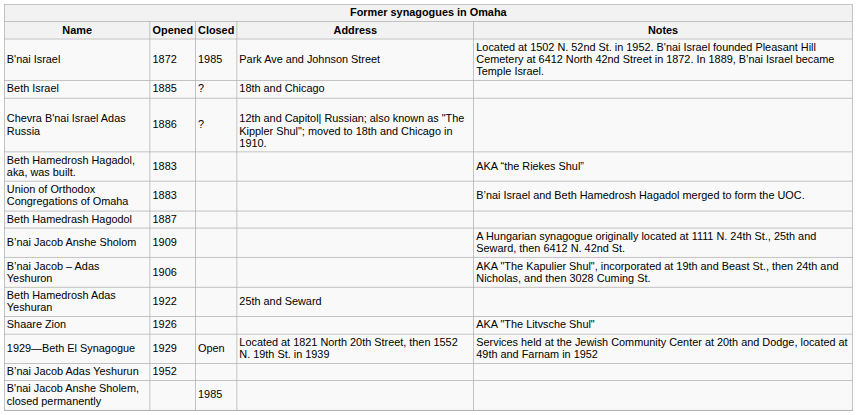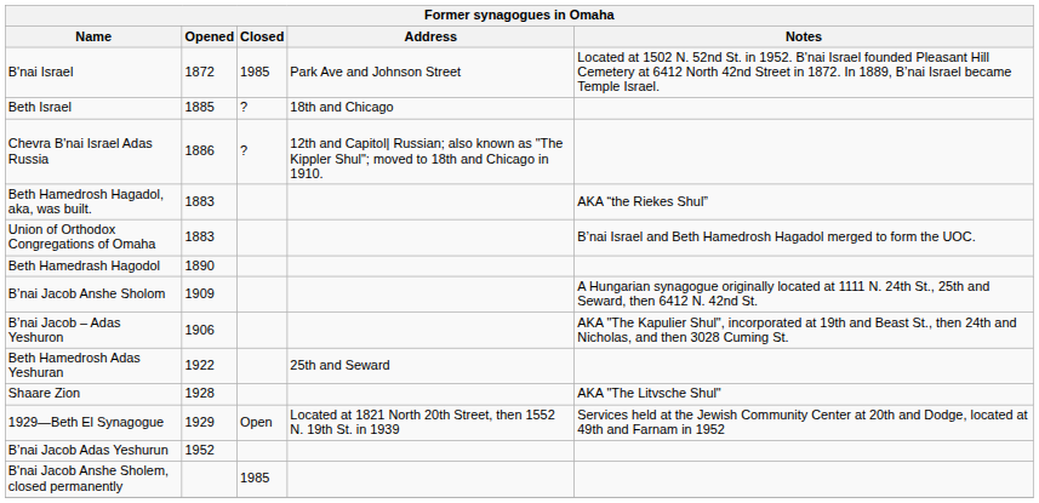 <table class="wikitable">
 <tr>
 <th align="center" colspan="6"><strong>Former synagogues in Omaha</strong></th>
 </tr>
 <tr>
 <th>Name</th>
 <th>Opened</th>
 <th>Closed</th>
 <th>Address</th>
 <th>Notes</th>
 </tr>
 <tr>
 <td>B'nai Israel</td>
 <td>1872</td>
 <td>1985</td>
 <td>Park Ave and Johnson Street</td>
 <td>Located at 1502 N. 52nd St. in 1952. B'nai Israel founded Pleasant Hill Cemetery at 6412 North 42nd Street in 1872. In 1889, B’nai Israel became Temple Israel.</td>
 </tr>
 <tr>
 <td>Beth Israel</td>
 <td>1885</td>
 <td>?</td>
 <td>18th and Chicago</td>
 <td></td>
 </tr>
 <tr>
 <td>Chevra B'nai Israel Adas Russia</td>
 <td>1886</td>
 <td>?</td>
 <td><br>12th and Capitol|  Russian; also known as "The Kippler Shul"; moved to 18th and Chicago in 1910.</td>
 </tr>
 <tr>
 <td>Beth Hamedrosh Hagadol, aka, was built.</td>
 <td>1883</td>
 <td></td>
 <td></td>
 <td>AKA “the Riekes Shul”</td>
 </tr>
 <tr>
 <td>Union of Orthodox Congregations of Omaha</td>
 <td>1883</td>
 <td></td>
 <td></td>
 <td>B’nai Israel and Beth Hamedrosh Hagadol merged to form the UOC.</td>
 </tr>
 <tr>
 <td>Beth Hamedrash Hagodol</td>
-<td>1887</td>
+<td>1890</td>
 <td></td>
 <td 19th and Rivet Streets></td>
 </tr>
 <tr>
 <td>B’nai Jacob Anshe Sholom</td>
 <td>1909</td>
 <td></td>
 <td></td>
 <td>A Hungarian synagogue originally located at 1111 N. 24th St., 25th and Seward, then 6412 N. 42nd St.</td>
 </tr>
 <tr>
 <td>B’nai Jacob – Adas Yeshuron</td>
 <td>1906</td>
 <td></td>
 <td></td>
 <td>AKA "The Kapulier Shul", incorporated at 19th and Beast St., then 24th and Nicholas, and then 3028 Cuming St.</td>
 </tr>
 <tr>
 <td>Beth Hamedrosh Adas Yeshuran</td>
 <td>1922</td>
 <td></td>
 <td>25th and Seward</td>
 <td></td>
 </tr>
 <tr>
 <td>Shaare Zion</td>
-<td>1926</td>
+<td>1928</td>
 <td></td>
 <td></td>
 <td>AKA "The Litvsche Shul"</td>
 </tr>
 <tr>
 <td>1929—Beth El Synagogue</td>
 <td>1929</td>
 <td>Open</td>
 <td>Located at 1821 North 20th Street, then 1552 N. 19th St. in 1939</td>
 <td>Services held at the Jewish Community Center at 20th and Dodge, located at 49th and Farnam in 1952</td>
 </tr>
 <tr>
 <td>B’nai Jacob Adas Yeshurun</td>
 <td>1952</td>
 <td></td>
 <td></td>
 <td></td>
 </tr>
 <tr>
 <td>B'nai Jacob Anshe Sholem, closed permanently</td>
 <td></td>
 <td>1985</td>
 <td></td>
 <td></td>
 </tr>
 <tr>
 </tr>
 </table>
